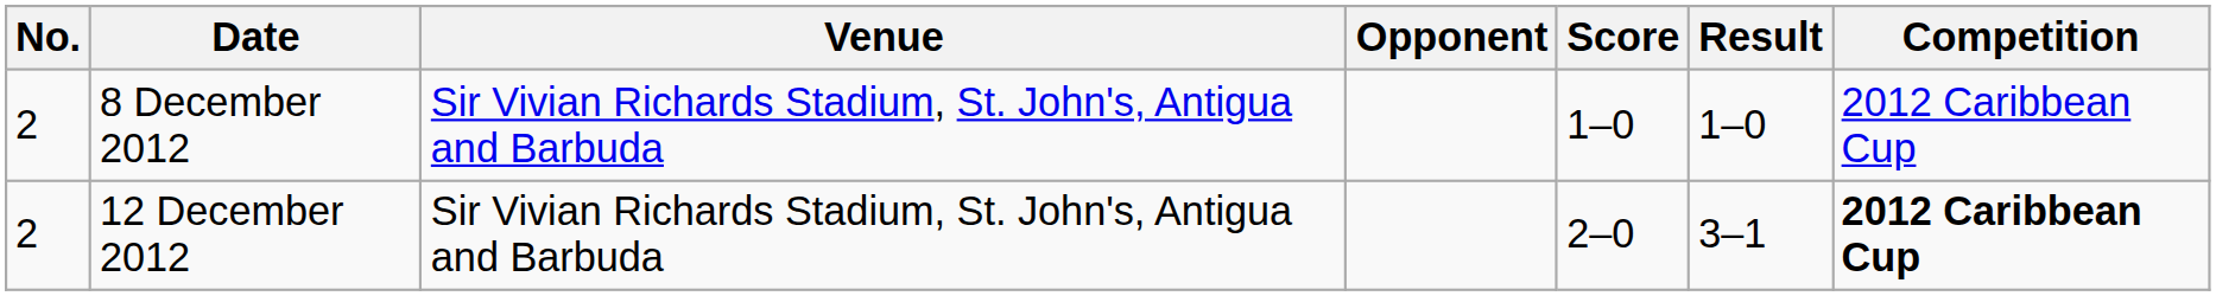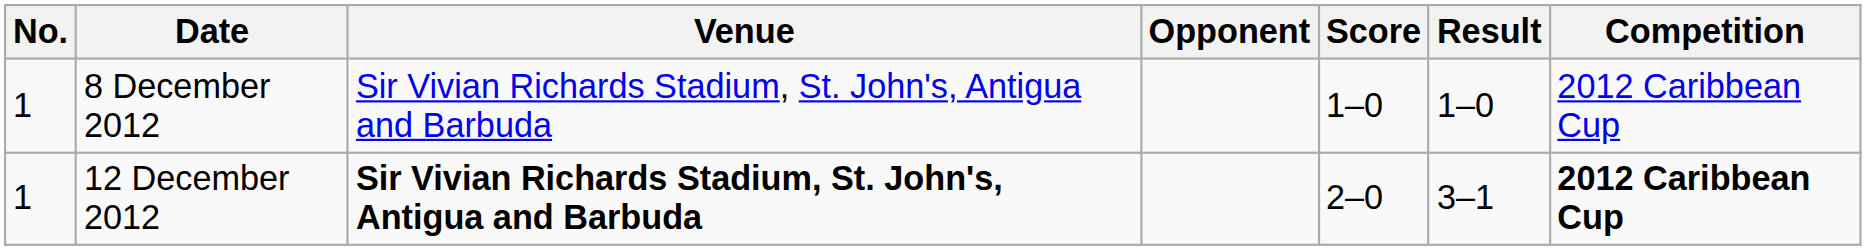 <table class="wikitable sortable">
 <tr>
 <th>No.</th>
 <th>Date</th>
 <th>Venue</th>
 <th>Opponent</th>
 <th>Score</th>
 <th>Result</th>
 <th>Competition</th>
 </tr>
 <tr>
-<td>2</td>
+<td>1</td>
 <td>8 December 2012</td>
 <td><a href='#'>Sir Vivian Richards Stadium</a>, <a href='#'>St. John's, Antigua and Barbuda</a></td>
 <td></td>
 <td>1–0</td>
 <td>1–0</td>
 <td><a href='#'>2012 Caribbean Cup</a></td>
 </tr>
 <tr>
-<td>2</td>
+<td>1</td>
 <td>12 December 2012</td>
-<td>Sir Vivian Richards Stadium, St. John's, Antigua and Barbuda</td>
+<td><strong>Sir Vivian Richards Stadium, St. John's, Antigua and Barbuda</strong></td>
 <td></td>
 <td>2–0</td>
 <td>3–1</td>
 <td><strong>2012 Caribbean Cup</strong></td>
 </tr>
 </table>
